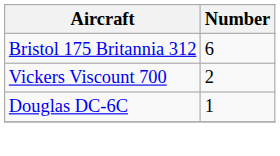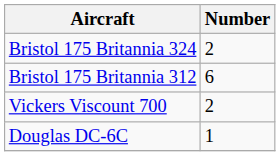 <table class="wikitable">
 <tr>
 <th>Aircraft</th>
 <th>Number</th>
+</tr>
+<tr>
+<td><a href='#'>Bristol 175 Britannia 324</a></td>
+<td>2</td>
 </tr>
 <tr>
 <td><a href='#'>Bristol 175 Britannia 312</a></td>
 <td>6</td>
 </tr>
 <tr>
 <td><a href='#'>Vickers Viscount 700</a></td>
 <td>2</td>
 </tr>
 <tr>
 <td><a href='#'>Douglas DC-6C</a></td>
 <td>1</td>
 </tr>
 <tr>
 </tr>
 </table>
